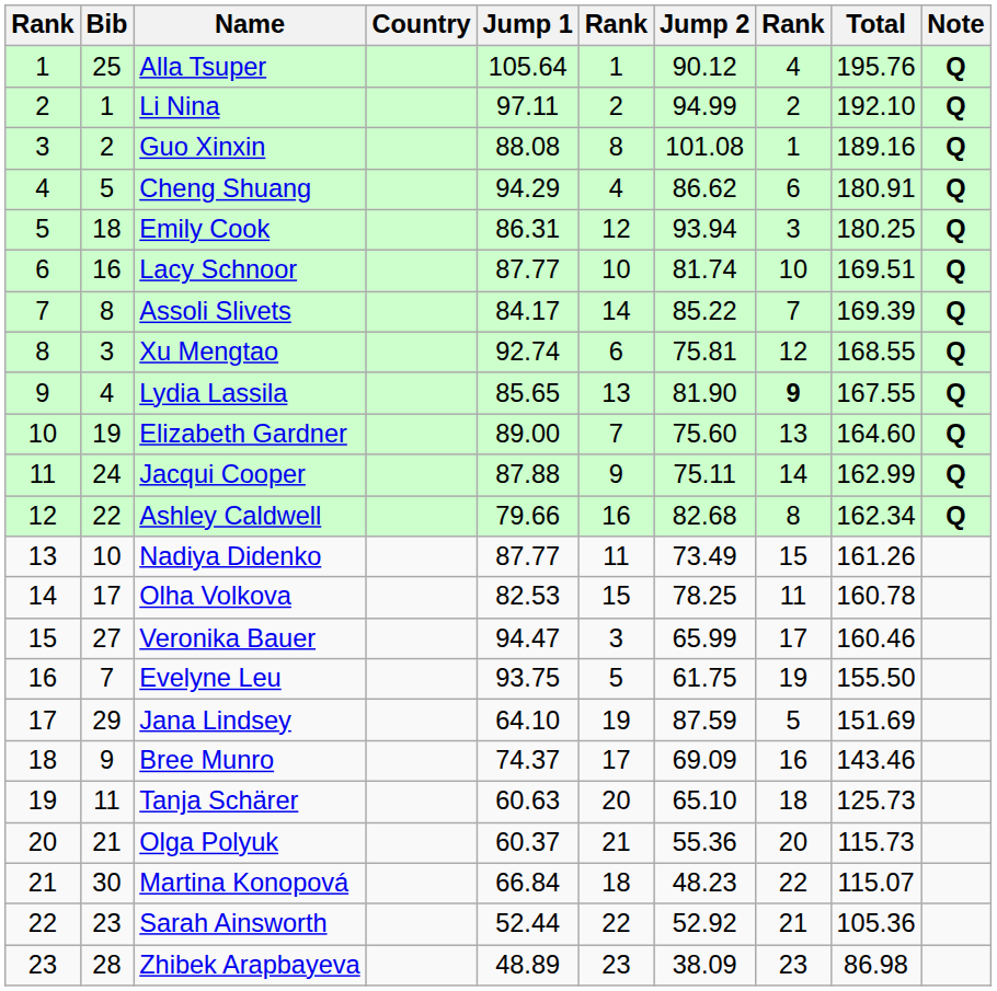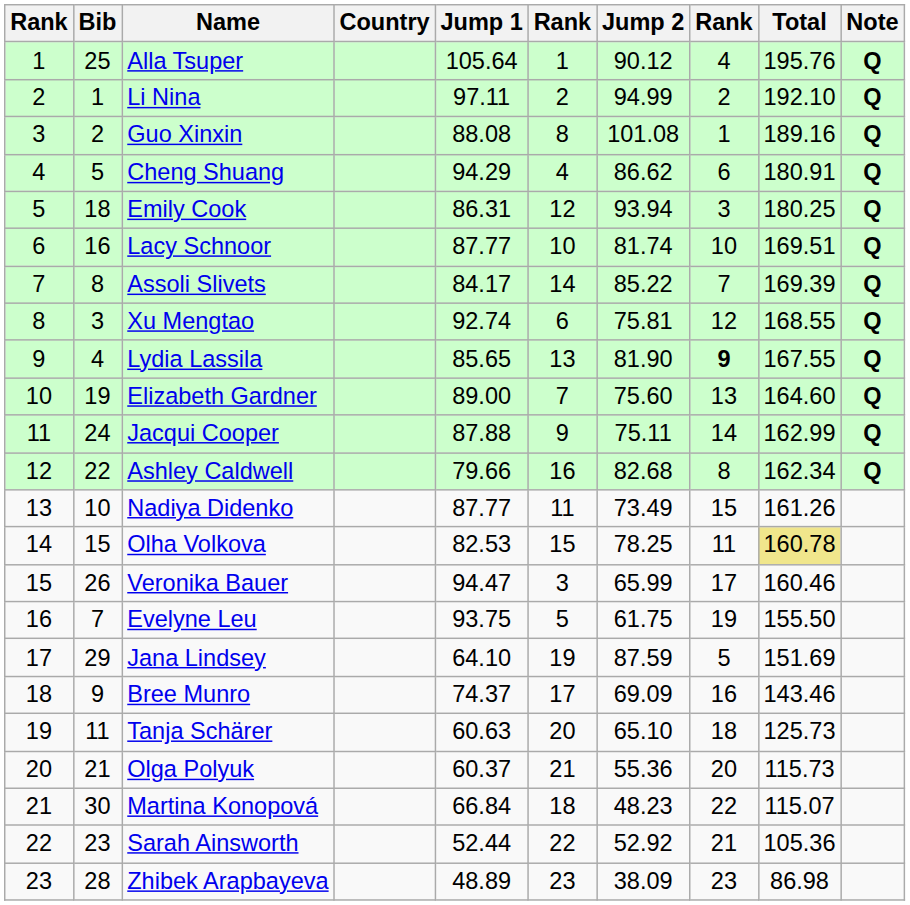 <table class="wikitable sortable" style="text-align:center">
 <tr>
 <th>Rank</th>
 <th>Bib</th>
 <th>Name</th>
 <th>Country</th>
 <th>Jump 1</th>
 <th>Rank</th>
 <th>Jump 2</th>
 <th>Rank</th>
 <th>Total</th>
 <th>Note</th>
 </tr>
 <tr bgcolor="#ccffcc">
 <td>1</td>
 <td>25</td>
 <td align=left><a href='#'>Alla Tsuper</a></td>
 <td align=left></td>
 <td>105.64</td>
 <td>1</td>
 <td>90.12</td>
 <td>4</td>
 <td>195.76</td>
 <td><strong>Q</strong></td>
 </tr>
 <tr bgcolor="#ccffcc">
 <td>2</td>
 <td>1</td>
 <td align=left><a href='#'>Li Nina</a></td>
 <td align=left></td>
 <td>97.11</td>
 <td>2</td>
 <td>94.99</td>
 <td>2</td>
 <td>192.10</td>
 <td><strong>Q</strong></td>
 </tr>
 <tr bgcolor="#ccffcc">
 <td>3</td>
 <td>2</td>
 <td align=left><a href='#'>Guo Xinxin</a></td>
 <td align=left></td>
 <td>88.08</td>
 <td>8</td>
 <td>101.08</td>
 <td>1</td>
 <td>189.16</td>
 <td><strong>Q</strong></td>
 </tr>
 <tr bgcolor="#ccffcc">
 <td>4</td>
 <td>5</td>
 <td align=left><a href='#'>Cheng Shuang</a></td>
 <td align=left></td>
 <td>94.29</td>
 <td>4</td>
 <td>86.62</td>
 <td>6</td>
 <td>180.91</td>
 <td><strong>Q</strong></td>
 </tr>
 <tr bgcolor="#ccffcc">
 <td>5</td>
 <td>18</td>
 <td align=left><a href='#'>Emily Cook</a></td>
 <td align=left></td>
 <td>86.31</td>
 <td>12</td>
 <td>93.94</td>
 <td>3</td>
 <td>180.25</td>
 <td><strong>Q</strong></td>
 </tr>
 <tr bgcolor="#ccffcc">
 <td>6</td>
 <td>16</td>
 <td align=left><a href='#'>Lacy Schnoor</a></td>
 <td align=left></td>
 <td>87.77</td>
 <td>10</td>
 <td>81.74</td>
 <td>10</td>
 <td>169.51</td>
 <td><strong>Q</strong></td>
 </tr>
 <tr bgcolor="#ccffcc">
 <td>7</td>
 <td>8</td>
 <td align=left><a href='#'>Assoli Slivets</a></td>
 <td align=left></td>
 <td>84.17</td>
 <td>14</td>
 <td>85.22</td>
 <td>7</td>
 <td>169.39</td>
 <td><strong>Q</strong></td>
 </tr>
 <tr bgcolor="#ccffcc">
 <td>8</td>
 <td>3</td>
 <td align=left><a href='#'>Xu Mengtao</a></td>
 <td align=left></td>
 <td>92.74</td>
 <td>6</td>
 <td>75.81</td>
 <td>12</td>
 <td>168.55</td>
 <td><strong>Q</strong></td>
 </tr>
 <tr bgcolor="#ccffcc">
 <td>9</td>
 <td>4</td>
 <td align=left><a href='#'>Lydia Lassila</a></td>
 <td align=left></td>
 <td>85.65</td>
 <td>13</td>
 <td>81.90</td>
 <td><strong>9</strong></td>
 <td>167.55</td>
 <td><strong>Q</strong></td>
 </tr>
 <tr bgcolor="#ccffcc">
 <td>10</td>
 <td>19</td>
 <td align=left><a href='#'>Elizabeth Gardner</a></td>
 <td align=left></td>
 <td>89.00</td>
 <td>7</td>
 <td>75.60</td>
 <td>13</td>
 <td>164.60</td>
 <td><strong>Q</strong></td>
 </tr>
 <tr bgcolor="#ccffcc">
 <td>11</td>
 <td>24</td>
 <td align=left><a href='#'>Jacqui Cooper</a></td>
 <td align=left></td>
 <td>87.88</td>
 <td>9</td>
 <td>75.11</td>
 <td>14</td>
 <td>162.99</td>
 <td><strong>Q</strong></td>
 </tr>
 <tr bgcolor="#ccffcc">
 <td>12</td>
 <td>22</td>
 <td align=left><a href='#'>Ashley Caldwell</a></td>
 <td align=left></td>
 <td>79.66</td>
 <td>16</td>
 <td>82.68</td>
 <td>8</td>
 <td>162.34</td>
 <td><strong>Q</strong></td>
 </tr>
 <tr>
 <td>13</td>
 <td>10</td>
 <td align=left><a href='#'>Nadiya Didenko</a></td>
 <td align=left></td>
 <td>87.77</td>
 <td>11</td>
 <td>73.49</td>
 <td>15</td>
 <td>161.26</td>
 <td></td>
 </tr>
 <tr>
 <td>14</td>
-<td>17</td>
+<td>15</td>
 <td align=left><a href='#'>Olha Volkova</a></td>
 <td align=left></td>
 <td>82.53</td>
 <td>15</td>
 <td>78.25</td>
 <td>11</td>
-<td>160.78</td>
+<td style="background: khaki;">160.78</td>
 <td></td>
 </tr>
 <tr>
 <td>15</td>
-<td>27</td>
+<td>26</td>
 <td align=left><a href='#'>Veronika Bauer</a></td>
 <td align=left></td>
 <td>94.47</td>
 <td>3</td>
 <td>65.99</td>
 <td>17</td>
 <td>160.46</td>
 <td></td>
 </tr>
 <tr>
 <td>16</td>
 <td>7</td>
 <td align=left><a href='#'>Evelyne Leu</a></td>
 <td align=left></td>
 <td>93.75</td>
 <td>5</td>
 <td>61.75</td>
 <td>19</td>
 <td>155.50</td>
 <td></td>
 </tr>
 <tr>
 <td>17</td>
 <td>29</td>
 <td align=left><a href='#'>Jana Lindsey</a></td>
 <td align=left></td>
 <td>64.10</td>
 <td>19</td>
 <td>87.59</td>
 <td>5</td>
 <td>151.69</td>
 <td></td>
 </tr>
 <tr>
 <td>18</td>
 <td>9</td>
 <td align=left><a href='#'>Bree Munro</a></td>
 <td align=left></td>
 <td>74.37</td>
 <td>17</td>
 <td>69.09</td>
 <td>16</td>
 <td>143.46</td>
 <td></td>
 </tr>
 <tr>
 <td>19</td>
 <td>11</td>
 <td align=left><a href='#'>Tanja Schärer</a></td>
 <td align=left></td>
 <td>60.63</td>
 <td>20</td>
 <td>65.10</td>
 <td>18</td>
 <td>125.73</td>
 <td></td>
 </tr>
 <tr>
 <td>20</td>
 <td>21</td>
 <td align=left><a href='#'>Olga Polyuk</a></td>
 <td align=left></td>
 <td>60.37</td>
 <td>21</td>
 <td>55.36</td>
 <td>20</td>
 <td>115.73</td>
 <td></td>
 </tr>
 <tr>
 <td>21</td>
 <td>30</td>
 <td align=left><a href='#'>Martina Konopová</a></td>
 <td align=left></td>
 <td>66.84</td>
 <td>18</td>
 <td>48.23</td>
 <td>22</td>
 <td>115.07</td>
 <td></td>
 </tr>
 <tr>
 <td>22</td>
 <td>23</td>
 <td align=left><a href='#'>Sarah Ainsworth</a></td>
 <td align=left></td>
 <td>52.44</td>
 <td>22</td>
 <td>52.92</td>
 <td>21</td>
 <td>105.36</td>
 <td></td>
 </tr>
 <tr>
 <td>23</td>
 <td>28</td>
 <td align=left><a href='#'>Zhibek Arapbayeva</a></td>
 <td align=left></td>
 <td>48.89</td>
 <td>23</td>
 <td>38.09</td>
 <td>23</td>
 <td>86.98</td>
 <td></td>
 </tr>
 </table>
